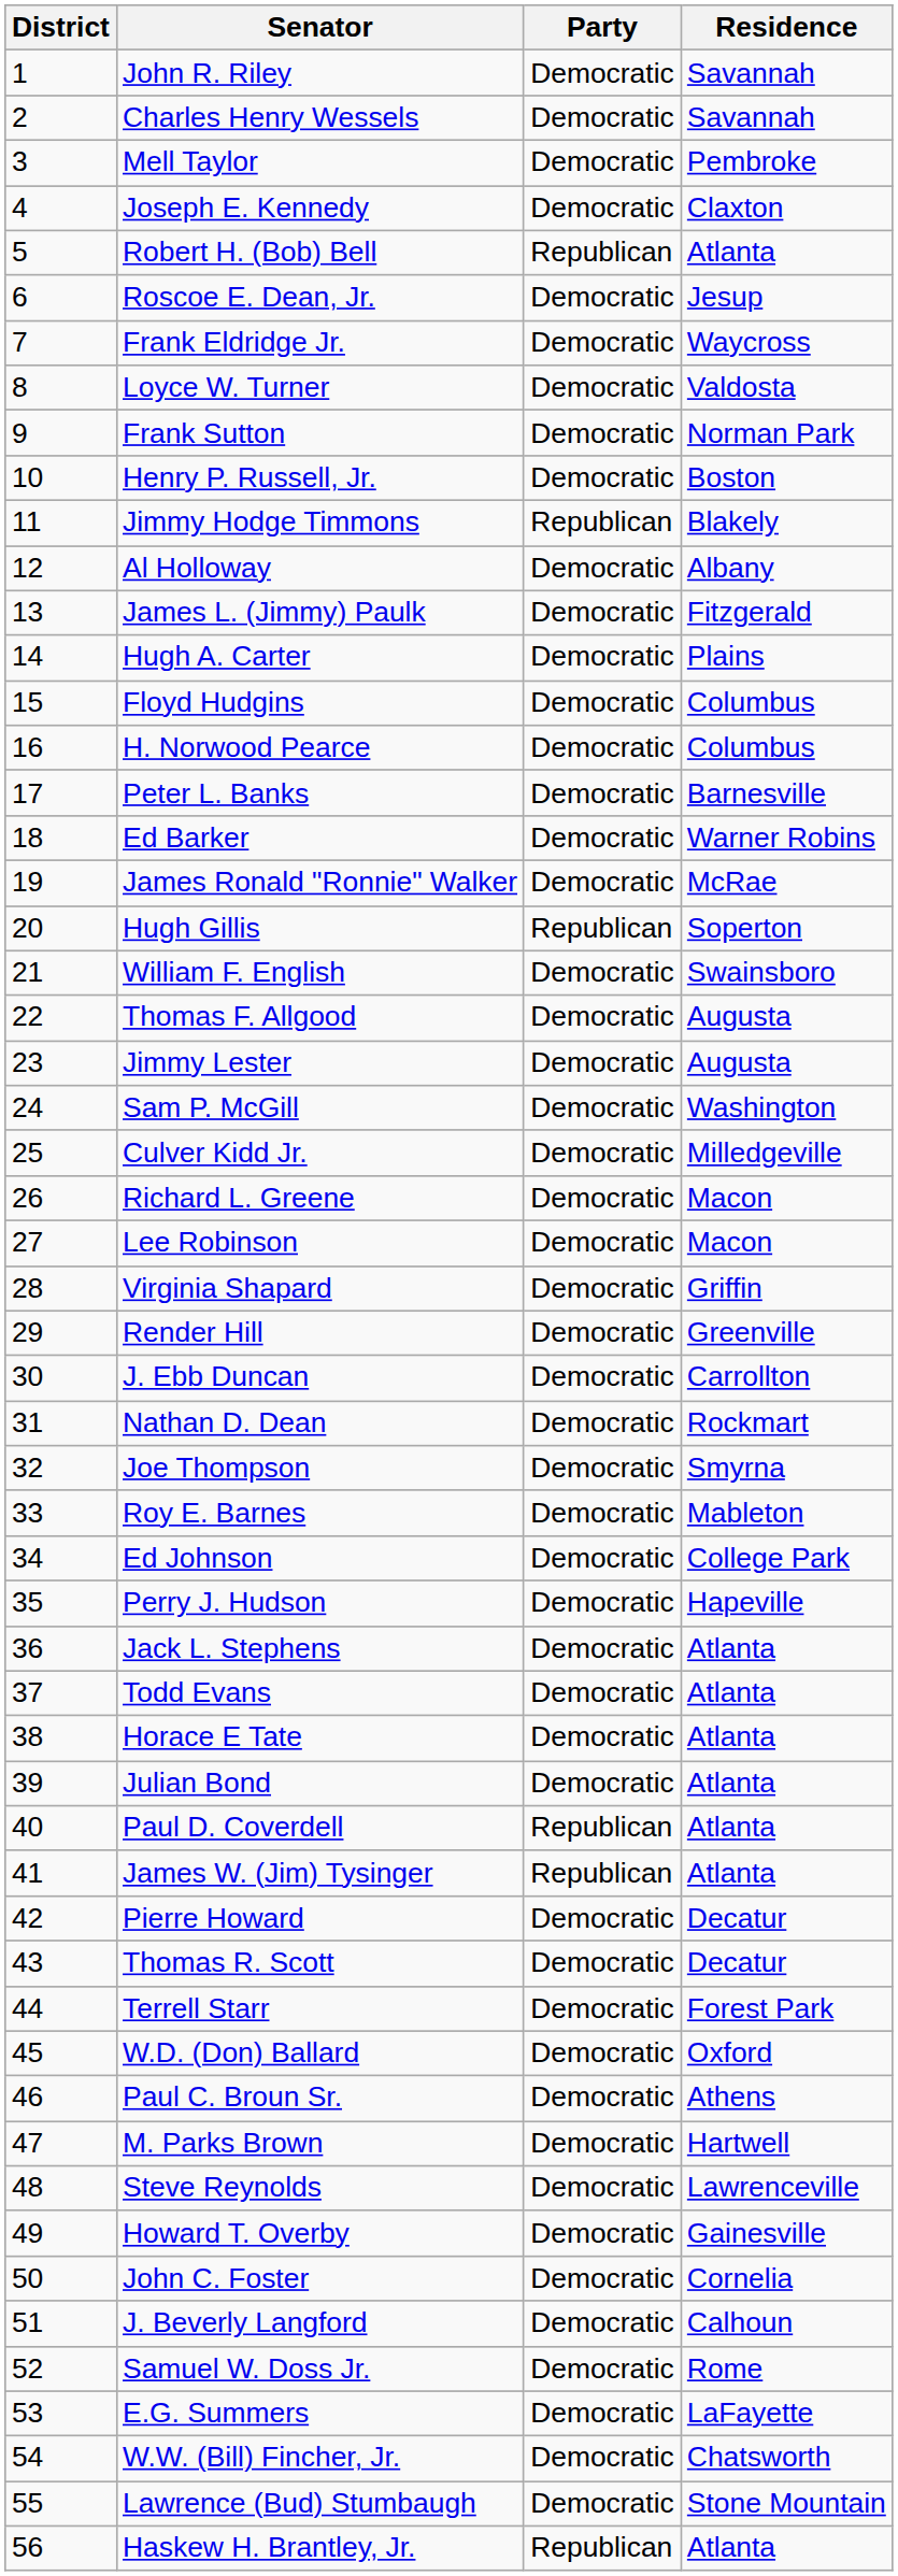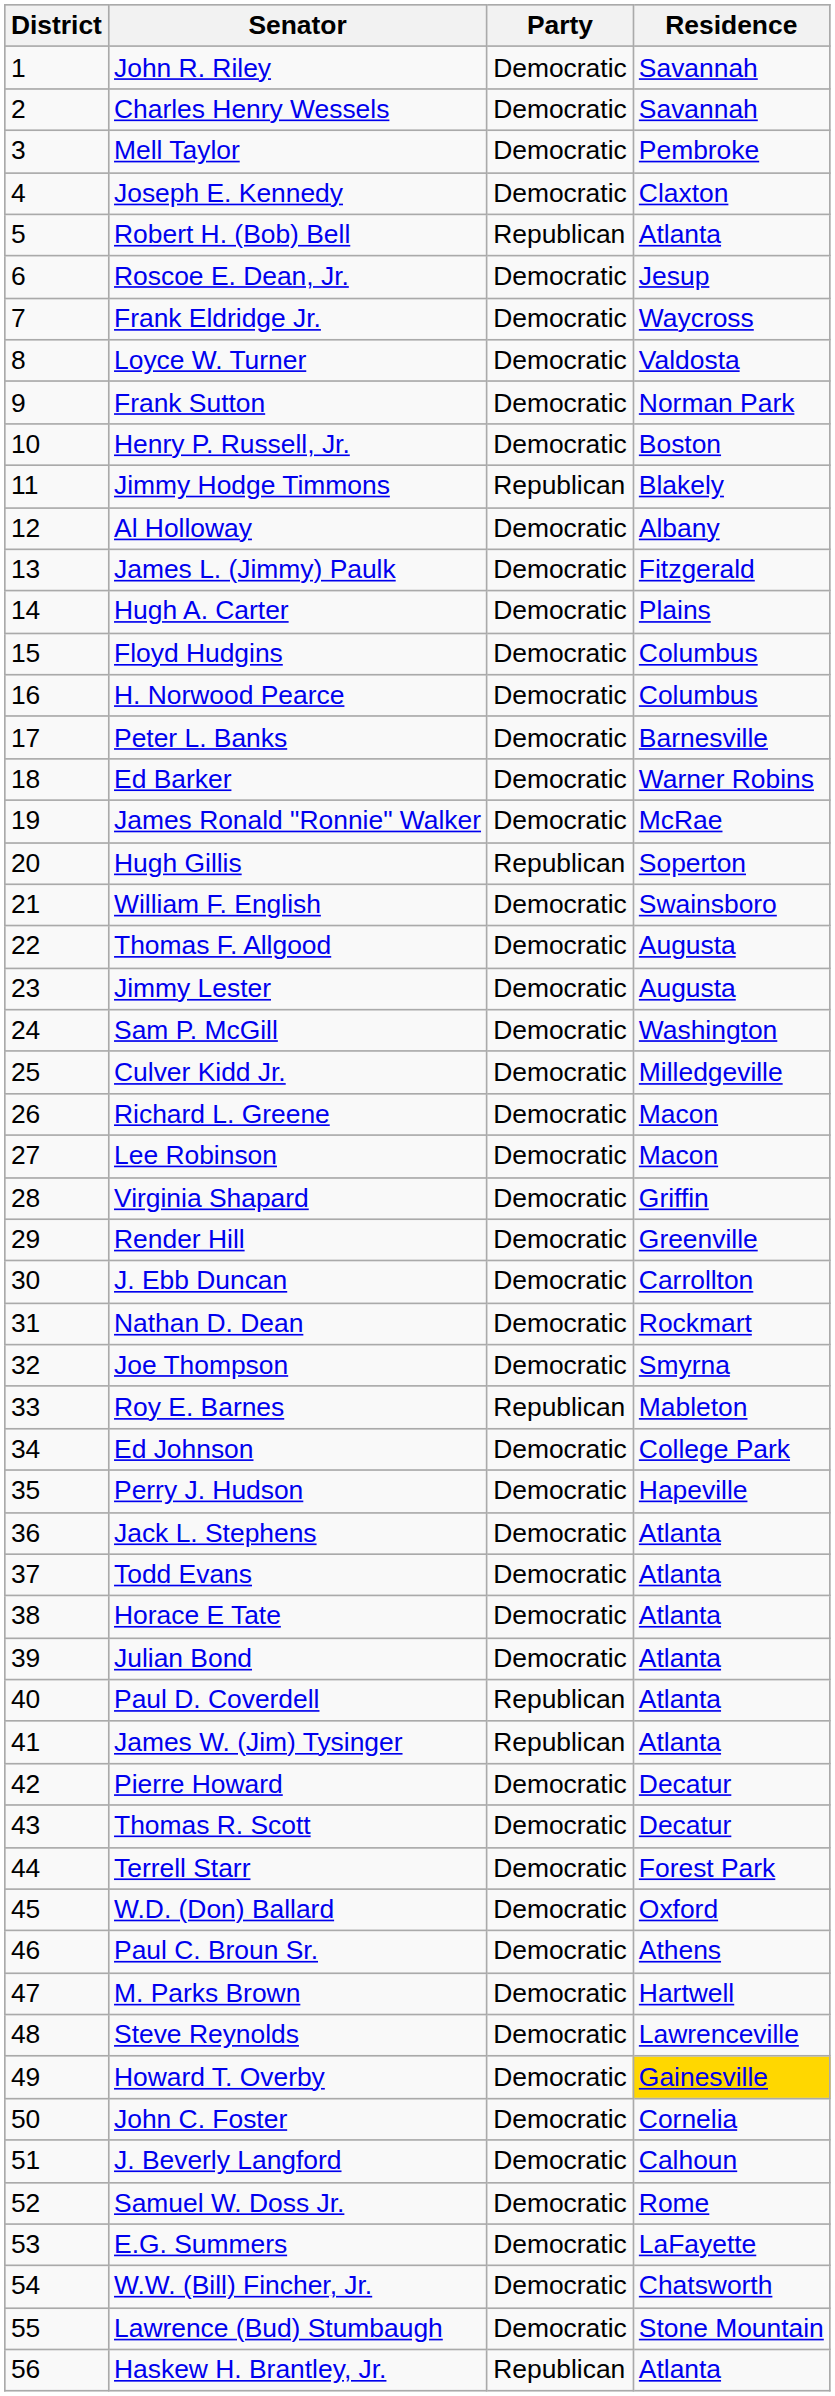 <table class="wikitable sortable">
 <tr>
 <th>District</th>
 <th>Senator</th>
 <th>Party</th>
 <th>Residence</th>
 </tr>
 <tr>
 <td>1</td>
 <td><a href='#'>John R. Riley</a></td>
 <td>Democratic</td>
 <td><a href='#'>Savannah</a></td>
 </tr>
 <tr>
 <td>2</td>
 <td><a href='#'>Charles Henry Wessels</a></td>
 <td>Democratic</td>
 <td><a href='#'>Savannah</a></td>
 </tr>
 <tr>
 <td>3</td>
 <td><a href='#'>Mell Taylor</a></td>
 <td>Democratic</td>
 <td><a href='#'>Pembroke</a></td>
 </tr>
 <tr>
 <td>4</td>
 <td><a href='#'>Joseph E. Kennedy</a></td>
 <td>Democratic</td>
 <td><a href='#'>Claxton</a></td>
 </tr>
 <tr>
 <td>5</td>
 <td><a href='#'>Robert H. (Bob) Bell</a></td>
 <td>Republican</td>
 <td><a href='#'>Atlanta</a></td>
 </tr>
 <tr>
 <td>6</td>
 <td><a href='#'>Roscoe E. Dean, Jr.</a></td>
 <td>Democratic</td>
 <td><a href='#'>Jesup</a></td>
 </tr>
 <tr>
 <td>7</td>
 <td><a href='#'>Frank Eldridge Jr.</a></td>
 <td>Democratic</td>
 <td><a href='#'>Waycross</a></td>
 </tr>
 <tr>
 <td>8</td>
 <td><a href='#'>Loyce W. Turner</a></td>
 <td>Democratic</td>
 <td><a href='#'>Valdosta</a></td>
 </tr>
 <tr>
 <td>9</td>
 <td><a href='#'>Frank Sutton</a></td>
 <td>Democratic</td>
 <td><a href='#'>Norman Park</a></td>
 </tr>
 <tr>
 <td>10</td>
 <td><a href='#'>Henry P. Russell, Jr.</a></td>
 <td>Democratic</td>
 <td><a href='#'>Boston</a></td>
 </tr>
 <tr>
 <td>11</td>
 <td><a href='#'>Jimmy Hodge Timmons</a></td>
 <td>Republican</td>
 <td><a href='#'>Blakely</a></td>
 </tr>
 <tr>
 <td>12</td>
 <td><a href='#'>Al Holloway</a></td>
 <td>Democratic</td>
 <td><a href='#'>Albany</a></td>
 </tr>
 <tr>
 <td>13</td>
 <td><a href='#'>James L. (Jimmy) Paulk</a></td>
 <td>Democratic</td>
 <td><a href='#'>Fitzgerald</a></td>
 </tr>
 <tr>
 <td>14</td>
 <td><a href='#'>Hugh A. Carter</a></td>
 <td>Democratic</td>
 <td><a href='#'>Plains</a></td>
 </tr>
 <tr>
 <td>15</td>
 <td><a href='#'>Floyd Hudgins</a></td>
 <td>Democratic</td>
 <td><a href='#'>Columbus</a></td>
 </tr>
 <tr>
 <td>16</td>
 <td><a href='#'>H. Norwood Pearce</a></td>
 <td>Democratic</td>
 <td><a href='#'>Columbus</a></td>
 </tr>
 <tr>
 <td>17</td>
 <td><a href='#'>Peter L. Banks</a></td>
 <td>Democratic</td>
 <td><a href='#'>Barnesville</a></td>
 </tr>
 <tr>
 <td>18</td>
 <td><a href='#'>Ed Barker</a></td>
 <td>Democratic</td>
 <td><a href='#'>Warner Robins</a></td>
 </tr>
 <tr>
 <td>19</td>
 <td><a href='#'>James Ronald "Ronnie" Walker</a></td>
 <td>Democratic</td>
 <td><a href='#'>McRae</a></td>
 </tr>
 <tr>
 <td>20</td>
 <td><a href='#'>Hugh Gillis</a></td>
 <td>Republican</td>
 <td><a href='#'>Soperton</a></td>
 </tr>
 <tr>
 <td>21</td>
 <td><a href='#'>William F. English</a></td>
 <td>Democratic</td>
 <td><a href='#'>Swainsboro</a></td>
 </tr>
 <tr>
 <td>22</td>
 <td><a href='#'>Thomas F. Allgood</a></td>
 <td>Democratic</td>
 <td><a href='#'>Augusta</a></td>
 </tr>
 <tr>
 <td>23</td>
 <td><a href='#'>Jimmy Lester</a></td>
 <td>Democratic</td>
 <td><a href='#'>Augusta</a></td>
 </tr>
 <tr>
 <td>24</td>
 <td><a href='#'>Sam P. McGill</a></td>
 <td>Democratic</td>
 <td><a href='#'>Washington</a></td>
 </tr>
 <tr>
 <td>25</td>
 <td><a href='#'>Culver Kidd Jr.</a></td>
 <td>Democratic</td>
 <td><a href='#'>Milledgeville</a></td>
 </tr>
 <tr>
 <td>26</td>
 <td><a href='#'>Richard L. Greene</a></td>
 <td>Democratic</td>
 <td><a href='#'>Macon</a></td>
 </tr>
 <tr>
 <td>27</td>
 <td><a href='#'>Lee Robinson</a></td>
 <td>Democratic</td>
 <td><a href='#'>Macon</a></td>
 </tr>
 <tr>
 <td>28</td>
 <td><a href='#'>Virginia Shapard</a></td>
 <td>Democratic</td>
 <td><a href='#'>Griffin</a></td>
 </tr>
 <tr>
 <td>29</td>
 <td><a href='#'>Render Hill</a></td>
 <td>Democratic</td>
 <td><a href='#'>Greenville</a></td>
 </tr>
 <tr>
 <td>30</td>
 <td><a href='#'>J. Ebb Duncan</a></td>
 <td>Democratic</td>
 <td><a href='#'>Carrollton</a></td>
 </tr>
 <tr>
 <td>31</td>
 <td><a href='#'>Nathan D. Dean</a></td>
 <td>Democratic</td>
 <td><a href='#'>Rockmart</a></td>
 </tr>
 <tr>
 <td>32</td>
 <td><a href='#'>Joe Thompson</a></td>
 <td>Democratic</td>
 <td><a href='#'>Smyrna</a></td>
 </tr>
 <tr>
 <td>33</td>
 <td><a href='#'>Roy E. Barnes</a></td>
-<td>Democratic</td>
+<td>Republican</td>
 <td><a href='#'>Mableton</a></td>
 </tr>
 <tr>
 <td>34</td>
 <td><a href='#'>Ed Johnson</a></td>
 <td>Democratic</td>
 <td><a href='#'>College Park</a></td>
 </tr>
 <tr>
 <td>35</td>
 <td><a href='#'>Perry J. Hudson</a></td>
 <td>Democratic</td>
 <td><a href='#'>Hapeville</a></td>
 </tr>
 <tr>
 <td>36</td>
 <td><a href='#'>Jack L. Stephens</a></td>
 <td>Democratic</td>
 <td><a href='#'>Atlanta</a></td>
 </tr>
 <tr>
 <td>37</td>
 <td><a href='#'>Todd Evans</a></td>
 <td>Democratic</td>
 <td><a href='#'>Atlanta</a></td>
 </tr>
 <tr>
 <td>38</td>
 <td><a href='#'>Horace E Tate</a></td>
 <td>Democratic</td>
 <td><a href='#'>Atlanta</a></td>
 </tr>
 <tr>
 <td>39</td>
 <td><a href='#'>Julian Bond</a></td>
 <td>Democratic</td>
 <td><a href='#'>Atlanta</a></td>
 </tr>
 <tr>
 <td>40</td>
 <td><a href='#'>Paul D. Coverdell</a></td>
 <td>Republican</td>
 <td><a href='#'>Atlanta</a></td>
 </tr>
 <tr>
 <td>41</td>
 <td><a href='#'>James W. (Jim) Tysinger</a></td>
 <td>Republican</td>
 <td><a href='#'>Atlanta</a></td>
 </tr>
 <tr>
 <td>42</td>
 <td><a href='#'>Pierre Howard</a></td>
 <td>Democratic</td>
 <td><a href='#'>Decatur</a></td>
 </tr>
 <tr>
 <td>43</td>
 <td><a href='#'>Thomas R. Scott</a></td>
 <td>Democratic</td>
 <td><a href='#'>Decatur</a></td>
 </tr>
 <tr>
 <td>44</td>
 <td><a href='#'>Terrell Starr</a></td>
 <td>Democratic</td>
 <td><a href='#'>Forest Park</a></td>
 </tr>
 <tr>
 <td>45</td>
 <td><a href='#'>W.D. (Don) Ballard</a></td>
 <td>Democratic</td>
 <td><a href='#'>Oxford</a></td>
 </tr>
 <tr>
 <td>46</td>
 <td><a href='#'>Paul C. Broun Sr.</a></td>
 <td>Democratic</td>
 <td><a href='#'>Athens</a></td>
 </tr>
 <tr>
 <td>47</td>
 <td><a href='#'>M. Parks Brown</a></td>
 <td>Democratic</td>
 <td><a href='#'>Hartwell</a></td>
 </tr>
 <tr>
 <td>48</td>
 <td><a href='#'>Steve Reynolds</a></td>
 <td>Democratic</td>
 <td><a href='#'>Lawrenceville</a></td>
 </tr>
 <tr>
 <td>49</td>
 <td><a href='#'>Howard T. Overby</a></td>
 <td>Democratic</td>
-<td><a href='#'>Gainesville</a></td>
+<td style="background: gold;"><a href='#'>Gainesville</a></td>
 </tr>
 <tr>
 <td>50</td>
 <td><a href='#'>John C. Foster</a></td>
 <td>Democratic</td>
 <td><a href='#'>Cornelia</a></td>
 </tr>
 <tr>
 <td>51</td>
 <td><a href='#'>J. Beverly Langford</a></td>
 <td>Democratic</td>
 <td><a href='#'>Calhoun</a></td>
 </tr>
 <tr>
 <td>52</td>
 <td><a href='#'>Samuel W. Doss Jr.</a></td>
 <td>Democratic</td>
 <td><a href='#'>Rome</a></td>
 </tr>
 <tr>
 <td>53</td>
 <td><a href='#'>E.G. Summers</a></td>
 <td>Democratic</td>
 <td><a href='#'>LaFayette</a></td>
 </tr>
 <tr>
 <td>54</td>
 <td><a href='#'>W.W. (Bill) Fincher, Jr.</a></td>
 <td>Democratic</td>
 <td><a href='#'>Chatsworth</a></td>
 </tr>
 <tr>
 <td>55</td>
 <td><a href='#'>Lawrence (Bud) Stumbaugh</a></td>
 <td>Democratic</td>
 <td><a href='#'>Stone Mountain</a></td>
 </tr>
 <tr>
 <td>56</td>
 <td><a href='#'>Haskew H. Brantley, Jr.</a></td>
 <td>Republican</td>
 <td><a href='#'>Atlanta</a></td>
 </tr>
 </table>
